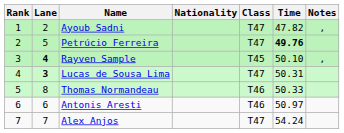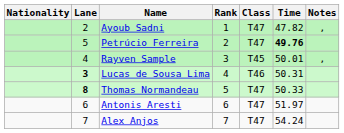 <table class="wikitable sortable" style="text-align:center">
 <tr>
-<th>Rank</th>
+<th>Nationality</th>
 <th>Lane</th>
 <th>Name</th>
-<th>Nationality</th>
+<th>Rank</th>
 <th>Class</th>
 <th>Time</th>
 <th>Notes</th>
 </tr>
 <tr bgcolor=bbf3bb>
-<td>1</td>
+<td align="left"></td>
 <td>2</td>
 <td align="left"><a href='#'>Ayoub Sadni</a></td>
-<td align="left"></td>
+<td>1</td>
 <td>T47</td>
 <td>47.82</td>
 <td>, </td>
 </tr>
 <tr bgcolor=bbf3bb>
-<td>2</td>
+<td align="left"></td>
 <td>5</td>
 <td align="left"><a href='#'>Petrúcio Ferreira</a></td>
-<td align="left"></td>
+<td>2</td>
 <td>T47</td>
 <td><strong>49.76</strong></td>
 <td></td>
 </tr>
 <tr bgcolor=bbf3bb>
+<td align="left"></td>
+<td>4</td>
+<td align="left"><a href='#'>Rayven Sample</a></td>
 <td>3</td>
-<td><strong>4</strong></td>
-<td align="left"><a href='#'>Rayven Sample</a></td>
-<td align="left"></td>
 <td>T45</td>
-<td>50.10</td>
+<td>50.01</td>
 <td>, </td>
 </tr>
 <tr bgcolor=ccf9cc>
-<td>4</td>
+<td align="left"></td>
 <td><strong>3</strong></td>
 <td align="left"><a href='#'>Lucas de Sousa Lima</a></td>
-<td align="left"></td>
-<td>T47</td>
+<td>4</td>
+<td>T46</td>
 <td>50.31</td>
 <td></td>
 </tr>
 <tr bgcolor=ccf9cc>
+<td align="left"></td>
+<td><strong>8</strong></td>
+<td align="left"><a href='#'>Thomas Normandeau</a></td>
 <td>5</td>
-<td>8</td>
-<td align="left"><a href='#'>Thomas Normandeau</a></td>
-<td align="left"></td>
-<td>T46</td>
+<td>T47</td>
 <td>50.33</td>
 <td></td>
 </tr>
 <tr>
-<td>6</td>
+<td align="left"></td>
 <td>6</td>
 <td align="left"><a href='#'>Antonis Aresti</a></td>
-<td align="left"></td>
-<td>T46</td>
-<td>50.97</td>
+<td>6</td>
+<td>T47</td>
+<td>51.97</td>
 <td></td>
 </tr>
 <tr>
-<td>7</td>
+<td align="left"></td>
 <td>7</td>
 <td align="left"><a href='#'>Alex Anjos</a></td>
-<td align="left"></td>
+<td>7</td>
 <td>T47</td>
 <td>54.24</td>
 <td></td>
 </tr>
 </table>
